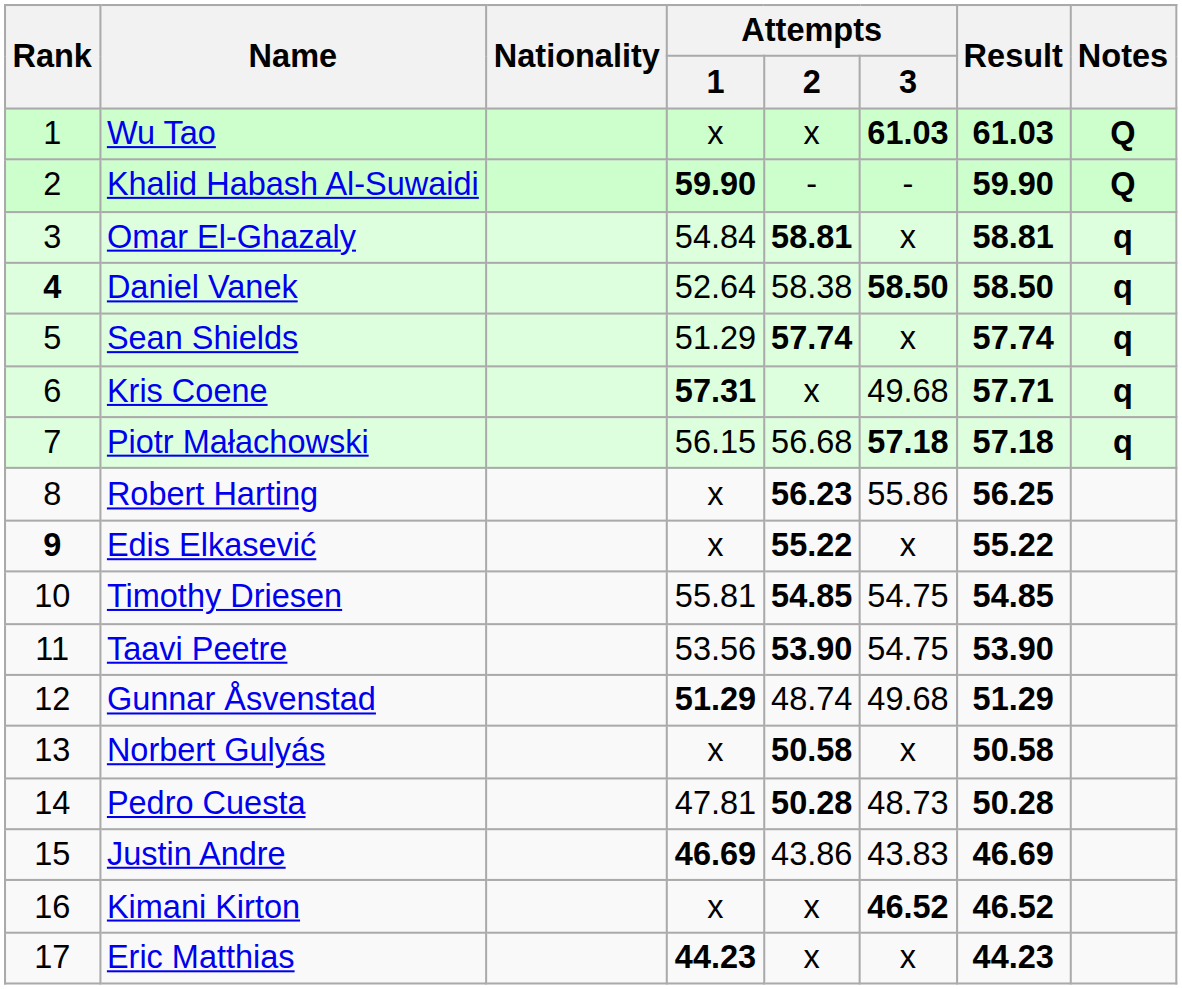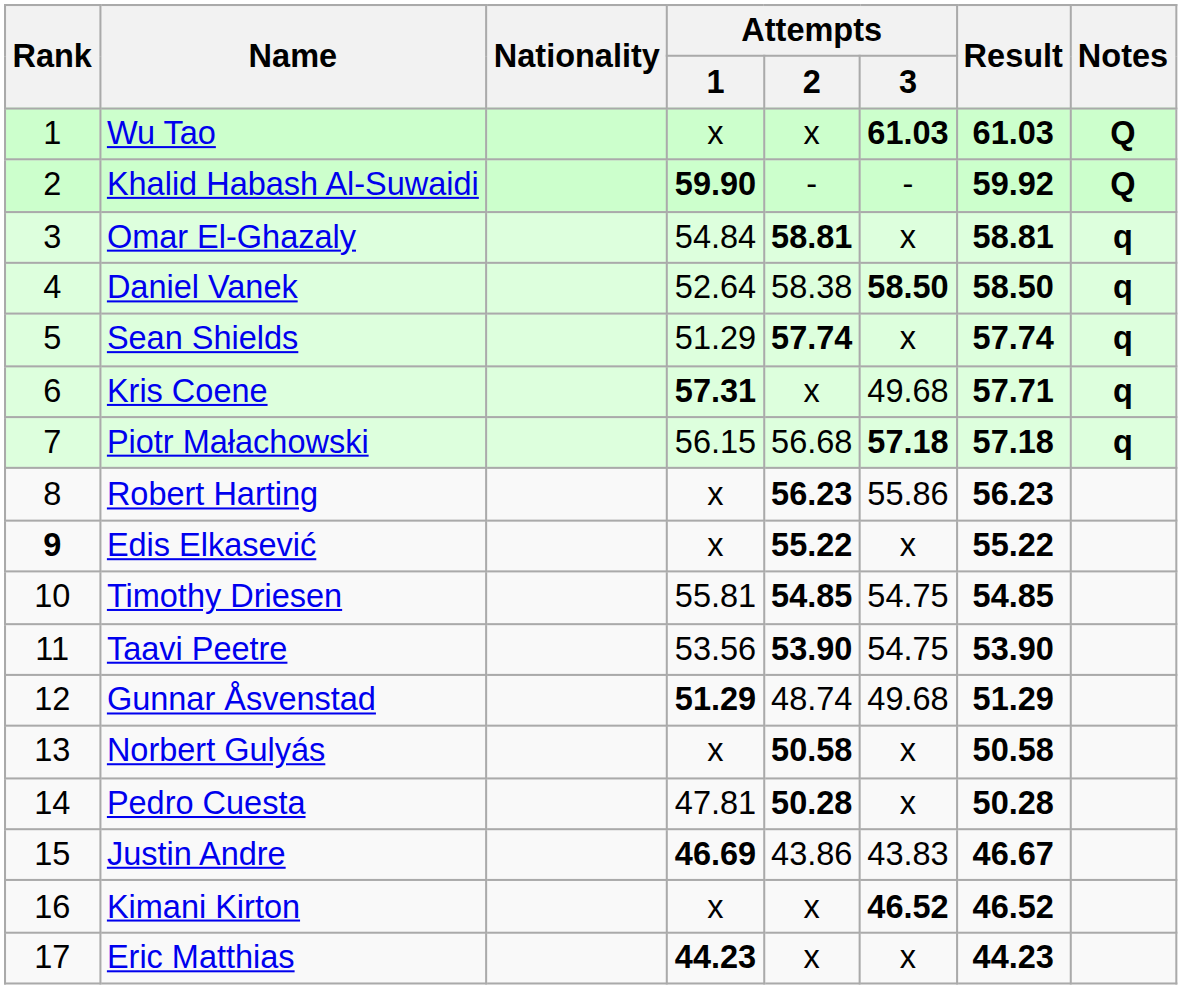 <table class="wikitable sortable" style="text-align:center">
 <tr>
 <th rowspan=2>Rank</th>
 <th rowspan=2>Name</th>
 <th rowspan=2>Nationality</th>
 <th colspan=3>Attempts</th>
 <th rowspan=2>Result</th>
 <th rowspan=2>Notes</th>
 </tr>
 <tr>
 <th>1</th>
 <th>2</th>
 <th>3</th>
 </tr>
 <tr bgcolor=ccffcc>
 <td>1</td>
 <td align=left><a href='#'>Wu Tao</a></td>
 <td align=left></td>
 <td>x</td>
 <td>x</td>
 <td><strong>61.03</strong></td>
 <td><strong>61.03</strong></td>
 <td><strong>Q</strong></td>
 </tr>
 <tr bgcolor=ccffcc>
 <td>2</td>
 <td align=left><a href='#'>Khalid Habash Al-Suwaidi</a></td>
 <td align=left></td>
 <td><strong>59.90</strong></td>
 <td>-</td>
 <td>-</td>
-<td><strong>59.90</strong></td>
+<td><strong>59.92</strong></td>
 <td><strong>Q</strong></td>
 </tr>
 <tr bgcolor=ddffdd>
 <td>3</td>
 <td align=left><a href='#'>Omar El-Ghazaly</a></td>
 <td align=left></td>
 <td>54.84</td>
 <td><strong>58.81</strong></td>
 <td>x</td>
 <td><strong>58.81</strong></td>
 <td><strong>q</strong></td>
 </tr>
 <tr bgcolor=ddffdd>
-<td><strong>4</strong></td>
+<td>4</td>
 <td align=left><a href='#'>Daniel Vanek</a></td>
 <td align=left></td>
 <td>52.64</td>
 <td>58.38</td>
 <td><strong>58.50</strong></td>
 <td><strong>58.50</strong></td>
 <td><strong>q</strong></td>
 </tr>
 <tr bgcolor=ddffdd>
 <td>5</td>
 <td align=left><a href='#'>Sean Shields</a></td>
 <td align=left></td>
 <td>51.29</td>
 <td><strong>57.74</strong></td>
 <td>x</td>
 <td><strong>57.74</strong></td>
 <td><strong>q</strong></td>
 </tr>
 <tr bgcolor=ddffdd>
 <td>6</td>
 <td align=left><a href='#'>Kris Coene</a></td>
 <td align=left></td>
 <td><strong>57.31</strong></td>
 <td>x</td>
 <td>49.68</td>
 <td><strong>57.71</strong></td>
 <td><strong>q</strong></td>
 </tr>
 <tr bgcolor=ddffdd>
 <td>7</td>
 <td align=left><a href='#'>Piotr Małachowski</a></td>
 <td align=left></td>
 <td>56.15</td>
 <td>56.68</td>
 <td><strong>57.18</strong></td>
 <td><strong>57.18</strong></td>
 <td><strong>q</strong></td>
 </tr>
 <tr>
 <td>8</td>
 <td align=left><a href='#'>Robert Harting</a></td>
 <td align=left></td>
 <td>x</td>
 <td><strong>56.23</strong></td>
 <td>55.86</td>
-<td><strong>56.25</strong></td>
+<td><strong>56.23</strong></td>
 <td></td>
 </tr>
 <tr>
 <td><strong>9</strong></td>
 <td align=left><a href='#'>Edis Elkasević</a></td>
 <td align=left></td>
 <td>x</td>
 <td><strong>55.22</strong></td>
 <td>x</td>
 <td><strong>55.22</strong></td>
 <td></td>
 </tr>
 <tr>
 <td>10</td>
 <td align=left><a href='#'>Timothy Driesen</a></td>
 <td align=left></td>
 <td>55.81</td>
 <td><strong>54.85</strong></td>
 <td>54.75</td>
 <td><strong>54.85</strong></td>
 <td></td>
 </tr>
 <tr>
 <td>11</td>
 <td align=left><a href='#'>Taavi Peetre</a></td>
 <td align=left></td>
 <td>53.56</td>
 <td><strong>53.90</strong></td>
 <td>54.75</td>
 <td><strong>53.90</strong></td>
 <td></td>
 </tr>
 <tr>
 <td>12</td>
 <td align=left><a href='#'>Gunnar Åsvenstad</a></td>
 <td align=left></td>
 <td><strong>51.29</strong></td>
 <td>48.74</td>
 <td>49.68</td>
 <td><strong>51.29</strong></td>
 <td></td>
 </tr>
 <tr>
 <td>13</td>
 <td align=left><a href='#'>Norbert Gulyás</a></td>
 <td align=left></td>
 <td>x</td>
 <td><strong>50.58</strong></td>
 <td>x</td>
 <td><strong>50.58</strong></td>
 <td></td>
 </tr>
 <tr>
 <td>14</td>
 <td align=left><a href='#'>Pedro Cuesta</a></td>
 <td align=left></td>
 <td>47.81</td>
 <td><strong>50.28</strong></td>
-<td>48.73</td>
+<td>x</td>
 <td><strong>50.28</strong></td>
 <td></td>
 </tr>
 <tr>
 <td>15</td>
 <td align=left><a href='#'>Justin Andre</a></td>
 <td align=left></td>
 <td><strong>46.69</strong></td>
 <td>43.86</td>
 <td>43.83</td>
-<td><strong>46.69</strong></td>
+<td><strong>46.67</strong></td>
 <td></td>
 </tr>
 <tr>
 <td>16</td>
 <td align=left><a href='#'>Kimani Kirton</a></td>
 <td align=left></td>
 <td>x</td>
 <td>x</td>
 <td><strong>46.52</strong></td>
 <td><strong>46.52</strong></td>
 <td></td>
 </tr>
 <tr>
 <td>17</td>
 <td align=left><a href='#'>Eric Matthias</a></td>
 <td align=left></td>
 <td><strong>44.23</strong></td>
 <td>x</td>
 <td>x</td>
 <td><strong>44.23</strong></td>
 <td></td>
 </tr>
 </table>
